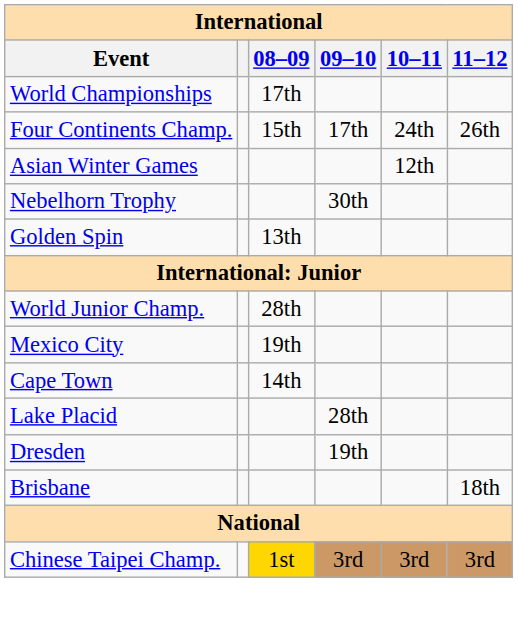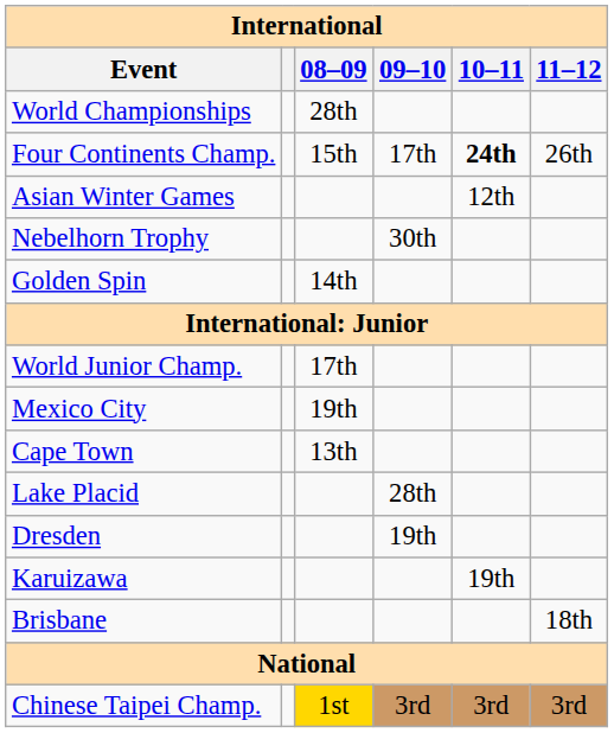 <table class="wikitable" style="text-align:center">
 <tr>
 <th style="background-color: #ffdead; " colspan=6 align=center>International</th>
 </tr>
 <tr>
 <th>Event</th>
 <th></th>
 <th><a href='#'>08–09</a></th>
 <th><a href='#'>09–10</a></th>
 <th><a href='#'>10–11</a></th>
 <th><a href='#'>11–12</a></th>
 </tr>
 <tr>
 <td align=left><a href='#'>World Championships</a></td>
 <td></td>
-<td>17th</td>
+<td>28th</td>
 <td></td>
 <td></td>
 <td></td>
 </tr>
 <tr>
 <td align=left><a href='#'>Four Continents Champ.</a></td>
 <td></td>
 <td>15th</td>
 <td>17th</td>
-<td>24th</td>
+<td><strong>24th</strong></td>
 <td>26th</td>
 </tr>
 <tr>
 <td align=left><a href='#'>Asian Winter Games</a></td>
 <td></td>
 <td></td>
 <td></td>
 <td>12th</td>
 <td></td>
 </tr>
 <tr>
 <td align=left><a href='#'>Nebelhorn Trophy</a></td>
 <td></td>
 <td></td>
 <td>30th</td>
 <td></td>
 <td></td>
 </tr>
 <tr>
 <td align=left><a href='#'>Golden Spin</a></td>
 <td></td>
-<td>13th</td>
+<td>14th</td>
 <td></td>
 <td></td>
 <td></td>
 </tr>
 <tr>
 <th style="background-color: #ffdead; " colspan=6 align=center>International: Junior</th>
 </tr>
 <tr>
 <td align=left><a href='#'>World Junior Champ.</a></td>
 <td></td>
-<td>28th</td>
+<td>17th</td>
 <td></td>
 <td></td>
 <td></td>
 </tr>
 <tr>
 <td align=left> <a href='#'>Mexico City</a></td>
 <td></td>
 <td>19th</td>
 <td></td>
 <td></td>
 <td></td>
 </tr>
 <tr>
 <td align=left> <a href='#'>Cape Town</a></td>
 <td></td>
-<td>14th</td>
+<td>13th</td>
 <td></td>
 <td></td>
 <td></td>
 </tr>
 <tr>
 <td align=left> <a href='#'>Lake Placid</a></td>
 <td></td>
 <td></td>
 <td>28th</td>
 <td></td>
 <td></td>
 </tr>
 <tr>
 <td align=left> <a href='#'>Dresden</a></td>
 <td></td>
 <td></td>
 <td>19th</td>
 <td></td>
+<td></td>
+</tr>
+<tr>
+<td align=left> <a href='#'>Karuizawa</a></td>
+<td></td>
+<td></td>
+<td></td>
+<td>19th</td>
 <td></td>
 </tr>
 <tr>
 <td align=left> <a href='#'>Brisbane</a></td>
 <td></td>
 <td></td>
 <td></td>
 <td></td>
 <td>18th</td>
 </tr>
 <tr>
 <th style="background-color: #ffdead; " colspan=6 align=center>National</th>
 </tr>
 <tr>
 <td align=left><a href='#'>Chinese Taipei Champ.</a></td>
 <td></td>
 <td bgcolor=gold>1st</td>
 <td bgcolor=cc9966>3rd</td>
 <td bgcolor=cc9966>3rd</td>
 <td bgcolor=cc9966>3rd</td>
 </tr>
 </table>
